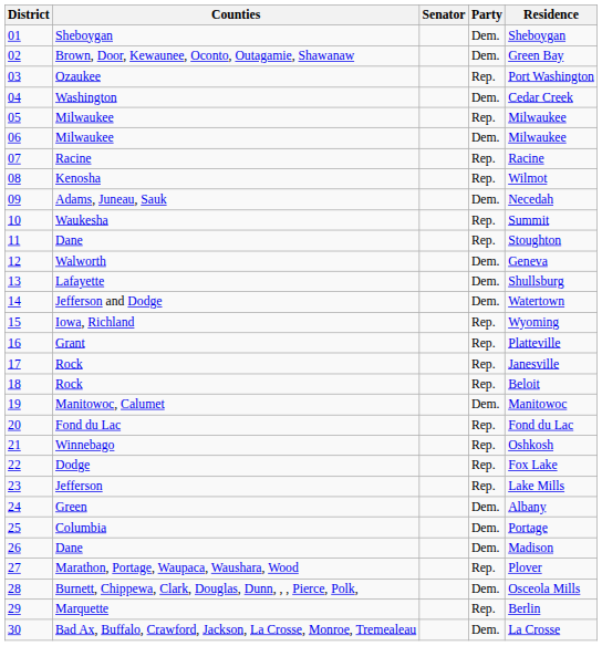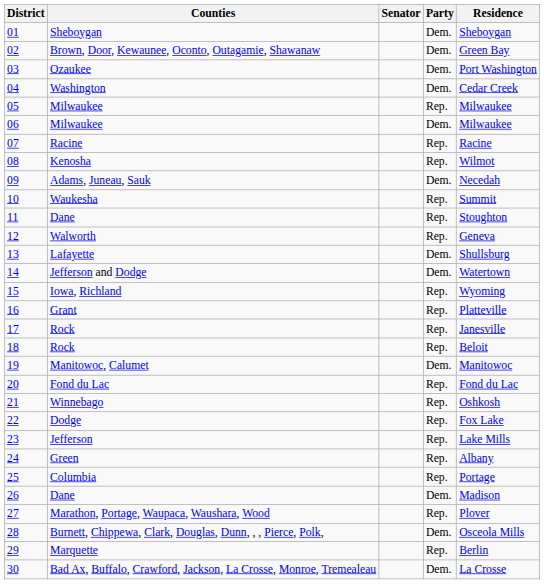 <table class="wikitable sortable">
 <tr>
 <th>District</th>
 <th>Counties</th>
 <th>Senator</th>
 <th>Party</th>
 <th>Residence</th>
 </tr>
 <tr>
 <td><a href='#'>01</a></td>
 <td><a href='#'>Sheboygan</a></td>
 <td></td>
 <td>Dem.</td>
 <td><a href='#'>Sheboygan</a></td>
 </tr>
 <tr>
 <td><a href='#'>02</a></td>
 <td><a href='#'>Brown</a>, <a href='#'>Door</a>, <a href='#'>Kewaunee</a>, <a href='#'>Oconto</a>, <a href='#'>Outagamie</a>, <a href='#'>Shawanaw</a></td>
 <td></td>
 <td>Dem.</td>
 <td><a href='#'>Green Bay</a></td>
 </tr>
 <tr>
 <td><a href='#'>03</a></td>
 <td><a href='#'>Ozaukee</a></td>
 <td></td>
-<td>Rep.</td>
+<td>Dem.</td>
 <td><a href='#'>Port Washington</a></td>
 </tr>
 <tr>
 <td><a href='#'>04</a></td>
 <td><a href='#'>Washington</a></td>
 <td></td>
 <td>Dem.</td>
 <td><a href='#'>Cedar Creek</a></td>
 </tr>
 <tr>
 <td><a href='#'>05</a></td>
 <td><a href='#'>Milwaukee</a> </td>
 <td></td>
 <td>Rep.</td>
 <td><a href='#'>Milwaukee</a></td>
 </tr>
 <tr>
 <td><a href='#'>06</a></td>
 <td><a href='#'>Milwaukee</a> </td>
 <td></td>
 <td>Dem.</td>
 <td><a href='#'>Milwaukee</a></td>
 </tr>
 <tr>
 <td><a href='#'>07</a></td>
 <td><a href='#'>Racine</a></td>
 <td></td>
 <td>Rep.</td>
 <td><a href='#'>Racine</a></td>
 </tr>
 <tr>
 <td><a href='#'>08</a></td>
 <td><a href='#'>Kenosha</a></td>
 <td></td>
 <td>Rep.</td>
 <td><a href='#'>Wilmot</a></td>
 </tr>
 <tr>
 <td><a href='#'>09</a></td>
 <td><a href='#'>Adams</a>, <a href='#'>Juneau</a>, <a href='#'>Sauk</a></td>
 <td></td>
 <td>Dem.</td>
 <td><a href='#'>Necedah</a></td>
 </tr>
 <tr>
 <td><a href='#'>10</a></td>
 <td><a href='#'>Waukesha</a></td>
 <td></td>
 <td>Rep.</td>
 <td><a href='#'>Summit</a></td>
 </tr>
 <tr>
 <td><a href='#'>11</a></td>
 <td><a href='#'>Dane</a> </td>
 <td></td>
 <td>Rep.</td>
 <td><a href='#'>Stoughton</a></td>
 </tr>
 <tr>
 <td><a href='#'>12</a></td>
 <td><a href='#'>Walworth</a></td>
 <td></td>
-<td>Dem.</td>
+<td>Rep.</td>
 <td><a href='#'>Geneva</a></td>
 </tr>
 <tr>
 <td><a href='#'>13</a></td>
 <td><a href='#'>Lafayette</a></td>
 <td></td>
 <td>Dem.</td>
 <td><a href='#'>Shullsburg</a></td>
 </tr>
 <tr>
 <td><a href='#'>14</a></td>
 <td><a href='#'>Jefferson</a>  and <a href='#'>Dodge</a> </td>
 <td></td>
 <td>Dem.</td>
 <td><a href='#'>Watertown</a></td>
 </tr>
 <tr>
 <td><a href='#'>15</a></td>
 <td><a href='#'>Iowa</a>, <a href='#'>Richland</a></td>
 <td></td>
 <td>Rep.</td>
 <td><a href='#'>Wyoming</a></td>
 </tr>
 <tr>
 <td><a href='#'>16</a></td>
 <td><a href='#'>Grant</a></td>
 <td></td>
 <td>Rep.</td>
 <td><a href='#'>Platteville</a></td>
 </tr>
 <tr>
 <td><a href='#'>17</a></td>
 <td><a href='#'>Rock</a> </td>
 <td></td>
 <td>Rep.</td>
 <td><a href='#'>Janesville</a></td>
 </tr>
 <tr>
 <td><a href='#'>18</a></td>
 <td><a href='#'>Rock</a> </td>
 <td></td>
 <td>Rep.</td>
 <td><a href='#'>Beloit</a></td>
 </tr>
 <tr>
 <td><a href='#'>19</a></td>
 <td><a href='#'>Manitowoc</a>, <a href='#'>Calumet</a></td>
 <td></td>
 <td>Dem.</td>
 <td><a href='#'>Manitowoc</a></td>
 </tr>
 <tr>
 <td><a href='#'>20</a></td>
 <td><a href='#'>Fond du Lac</a></td>
 <td></td>
 <td>Rep.</td>
 <td><a href='#'>Fond du Lac</a></td>
 </tr>
 <tr>
 <td><a href='#'>21</a></td>
 <td><a href='#'>Winnebago</a></td>
 <td></td>
 <td>Rep.</td>
 <td><a href='#'>Oshkosh</a></td>
 </tr>
 <tr>
 <td><a href='#'>22</a></td>
 <td><a href='#'>Dodge</a> </td>
 <td></td>
 <td>Rep.</td>
 <td><a href='#'>Fox Lake</a></td>
 </tr>
 <tr>
 <td><a href='#'>23</a></td>
 <td><a href='#'>Jefferson</a> </td>
 <td></td>
 <td>Rep.</td>
 <td><a href='#'>Lake Mills</a></td>
 </tr>
 <tr>
 <td><a href='#'>24</a></td>
 <td><a href='#'>Green</a></td>
 <td></td>
-<td>Dem.</td>
+<td>Rep.</td>
 <td><a href='#'>Albany</a></td>
 </tr>
 <tr>
 <td><a href='#'>25</a></td>
 <td><a href='#'>Columbia</a></td>
 <td></td>
-<td>Dem.</td>
+<td>Rep.</td>
 <td><a href='#'>Portage</a></td>
 </tr>
 <tr>
 <td><a href='#'>26</a></td>
 <td><a href='#'>Dane</a> </td>
 <td></td>
 <td>Dem.</td>
 <td><a href='#'>Madison</a></td>
 </tr>
 <tr>
 <td><a href='#'>27</a></td>
 <td><a href='#'>Marathon</a>, <a href='#'>Portage</a>, <a href='#'>Waupaca</a>, <a href='#'>Waushara</a>, <a href='#'>Wood</a></td>
 <td></td>
 <td>Rep.</td>
 <td><a href='#'>Plover</a></td>
 </tr>
 <tr>
 <td><a href='#'>28</a></td>
 <td><a href='#'>Burnett</a>, <a href='#'>Chippewa</a>, <a href='#'>Clark</a>, <a href='#'>Douglas</a>, <a href='#'>Dunn</a>, , , <a href='#'>Pierce</a>, <a href='#'>Polk</a>, </td>
 <td></td>
 <td>Dem.</td>
 <td><a href='#'>Osceola Mills</a></td>
 </tr>
 <tr>
 <td><a href='#'>29</a></td>
 <td><a href='#'>Marquette</a></td>
 <td></td>
 <td>Rep.</td>
 <td><a href='#'>Berlin</a></td>
 </tr>
 <tr>
 <td><a href='#'>30</a></td>
 <td><a href='#'>Bad Ax</a>, <a href='#'>Buffalo</a>, <a href='#'>Crawford</a>, <a href='#'>Jackson</a>, <a href='#'>La Crosse</a>, <a href='#'>Monroe</a>, <a href='#'>Tremealeau</a></td>
 <td></td>
 <td>Dem.</td>
 <td><a href='#'>La Crosse</a></td>
 </tr>
 </table>
